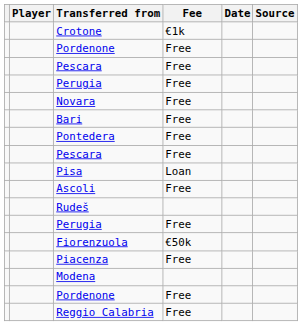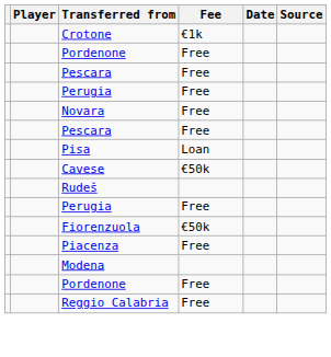 <table class="wikitable plainrowheaders sortable">
 <tr>
 <th></th>
 <th scope="col">Player</th>
 <th>Transferred from</th>
 <th style="width: 65px;">Fee</th>
 <th scope="col">Date</th>
 <th scope="col">Source</th>
 </tr>
 <tr>
 <td align="center"></td>
 <td></td>
 <td> <a href='#'>Crotone</a></td>
 <td>€1k</td>
 <td></td>
 <td></td>
 </tr>
 <tr>
 <td align="center"></td>
 <td></td>
 <td> <a href='#'>Pordenone</a></td>
 <td>Free</td>
 <td></td>
 <td></td>
 </tr>
 <tr>
 <td align="center"></td>
 <td></td>
 <td> <a href='#'>Pescara</a></td>
 <td>Free</td>
 <td></td>
 <td></td>
 </tr>
 <tr>
 <td align="center"></td>
 <td></td>
 <td> <a href='#'>Perugia</a></td>
 <td>Free</td>
 <td></td>
 <td></td>
 </tr>
 <tr>
 <td align="center"></td>
 <td></td>
 <td> <a href='#'>Novara</a></td>
 <td>Free</td>
 <td></td>
 <td></td>
 </tr>
 <tr>
 <td align="center"></td>
 <td></td>
-<td> <a href='#'>Bari</a></td>
-<td>Free</td>
-<td></td>
-<td></td>
-</tr>
-<tr>
-<td align="center"></td>
-<td></td>
-<td> <a href='#'>Pontedera</a></td>
-<td>Free</td>
-<td></td>
-<td></td>
-</tr>
-<tr>
-<td align="center"></td>
-<td></td>
 <td> <a href='#'>Pescara</a></td>
 <td>Free</td>
 <td></td>
 <td></td>
 </tr>
 <tr>
 <td align="center"></td>
 <td></td>
 <td> <a href='#'>Pisa</a></td>
 <td>Loan</td>
 <td></td>
 <td></td>
 </tr>
 <tr>
 <td align="center"></td>
 <td></td>
-<td> <a href='#'>Ascoli</a></td>
-<td>Free</td>
+<td> <a href='#'>Cavese</a></td>
+<td>€50k</td>
 <td></td>
 <td></td>
 </tr>
 <tr>
 <td align="center"></td>
 <td></td>
 <td> <a href='#'>Rudeš</a></td>
 <td></td>
 <td></td>
 <td></td>
 </tr>
 <tr>
 <td align="center"></td>
 <td></td>
 <td> <a href='#'>Perugia</a></td>
 <td>Free</td>
 <td></td>
 <td></td>
 </tr>
 <tr>
 <td align="center"></td>
 <td></td>
 <td> <a href='#'>Fiorenzuola</a></td>
 <td>€50k</td>
 <td></td>
 <td></td>
 </tr>
 <tr>
 <td align="center"></td>
 <td></td>
 <td> <a href='#'>Piacenza</a></td>
 <td>Free</td>
 <td></td>
 <td></td>
 </tr>
 <tr>
 <td align="center"></td>
 <td></td>
 <td> <a href='#'>Modena</a></td>
 <td></td>
 <td></td>
 <td></td>
 </tr>
 <tr>
 <td align="center"></td>
 <td></td>
 <td> <a href='#'>Pordenone</a></td>
 <td>Free</td>
 <td></td>
 <td></td>
 </tr>
 <tr>
 <td align="center"></td>
 <td></td>
 <td> <a href='#'>Reggio Calabria</a></td>
 <td>Free</td>
 <td></td>
 <td></td>
 </tr>
 </table>
